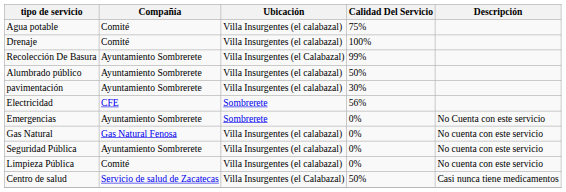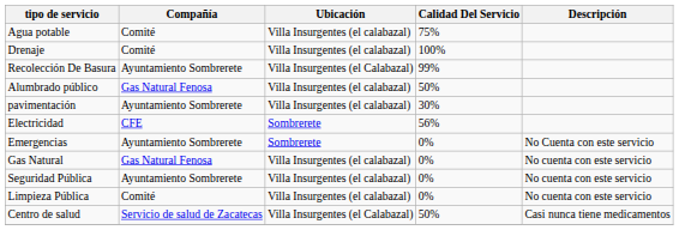 <table class="sortable wikitable">
 <tr>
 <th>tipo de servicio</th>
 <th>Compañía</th>
 <th>Ubicación</th>
 <th>Calidad Del Servicio</th>
 <th>Descripción</th>
 </tr>
 <tr>
 <td>Agua potable</td>
 <td>Comité</td>
 <td>Villa Insurgentes (el calabazal)</td>
 <td>75%</td>
 <td></td>
 </tr>
 <tr>
 <td>Drenaje</td>
 <td>Comité</td>
 <td>Villa Insurgentes (el calabazal)</td>
 <td>100%</td>
 <td></td>
 </tr>
 <tr>
 <td>Recolección De Basura</td>
 <td>Ayuntamiento Sombrerete</td>
 <td>Villa Insurgentes (el Calabazal)</td>
 <td>99%</td>
 <td></td>
 </tr>
 <tr>
 <td>Alumbrado público</td>
-<td>Ayuntamiento Sombrerete</td>
+<td><a href='#'>Gas Natural Fenosa</a></td>
 <td>Villa Insurgentes (el calabazal)</td>
 <td>50%</td>
 <td></td>
 </tr>
 <tr>
 <td>pavimentación</td>
 <td>Ayuntamiento Sombrerete</td>
 <td>Villa Insurgentes (el calabazal)</td>
 <td>30%</td>
 </tr>
 <tr>
 <td>Electricidad</td>
 <td><a href='#'>CFE</a></td>
 <td><a href='#'>Sombrerete</a></td>
 <td>56%</td>
 <td></td>
 </tr>
 <tr>
 <td>Emergencias</td>
 <td>Ayuntamiento Sombrerete</td>
 <td><a href='#'>Sombrerete</a></td>
 <td>0%</td>
 <td>No Cuenta con este servicio</td>
 </tr>
 <tr>
 <td>Gas Natural</td>
 <td><a href='#'>Gas Natural Fenosa</a></td>
 <td>Villa Insurgentes (el calabazal)</td>
 <td>0%</td>
 <td>No cuenta con este servicio</td>
 </tr>
 <tr>
 <td>Seguridad Pública</td>
 <td>Ayuntamiento Sombrerete</td>
 <td>Villa Insurgentes (el calabazal)</td>
 <td>0%</td>
 <td>No cuenta con este servicio</td>
 </tr>
 <tr>
 <td>Limpieza Pública</td>
 <td>Comité</td>
 <td>Villa Insurgentes (el calabazal)</td>
 <td>0%</td>
 <td>No cuenta con este servicio</td>
 </tr>
 <tr>
 <td>Centro de salud</td>
 <td><a href='#'>Servicio de salud de Zacatecas</a></td>
 <td>Villa Insurgentes (el Calabazal)</td>
 <td>50%</td>
 <td>Casi nunca tiene medicamentos</td>
 </tr>
 <tr>
 </tr>
 </table>
